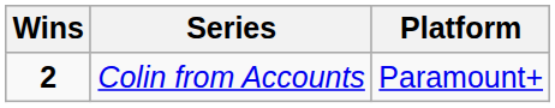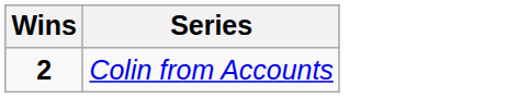 <table class="wikitable" style="text-align:center;">
 <tr>
 <th scope="col">Wins</th>
 <th scope="col">Series</th>
-<th scope="col">Platform</th>
 </tr>
 <tr>
 <td><strong>2</strong></td>
 <td><em><a href='#'>Colin from Accounts</a></em></td>
-<td><a href='#'>Paramount+</a></td>
 </tr>
 </table>
